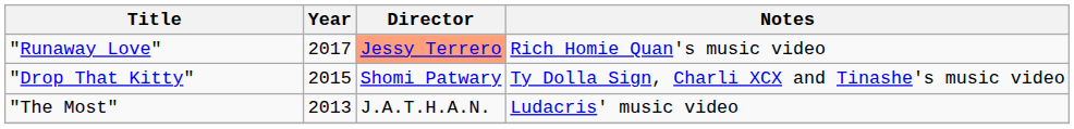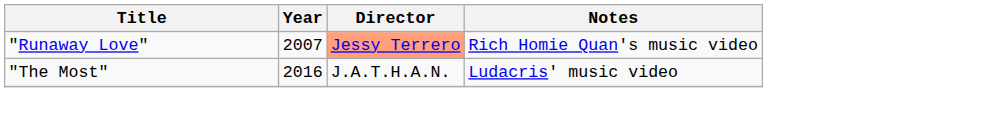 <table class="wikitable">
 <tr>
 <th scope="col" style="width:16em;">Title</th>
 <th>Year</th>
 <th>Director</th>
 <th>Notes</th>
 </tr>
 <tr>
 <td scope="row">"<a href='#'>Runaway Love</a>"</td>
-<td>2017</td>
+<td>2007</td>
 <td style="background: lightsalmon;"><a href='#'>Jessy Terrero</a></td>
 <td><a href='#'>Rich Homie Quan</a>'s music video</td>
 </tr>
 <tr>
-<td scope="row">"<a href='#'>Drop That Kitty</a>"</td>
-<td>2015</td>
-<td><a href='#'>Shomi Patwary</a></td>
-<td><a href='#'>Ty Dolla Sign</a>, <a href='#'>Charli XCX</a> and <a href='#'>Tinashe</a>'s music video</td>
-</tr>
-<tr>
 <td scope="row">"The Most"</td>
-<td>2013</td>
+<td>2016</td>
 <td>J.A.T.H.A.N.</td>
 <td><a href='#'>Ludacris</a>' music video</td>
 </tr>
 <tr>
 </tr>
 </table>
